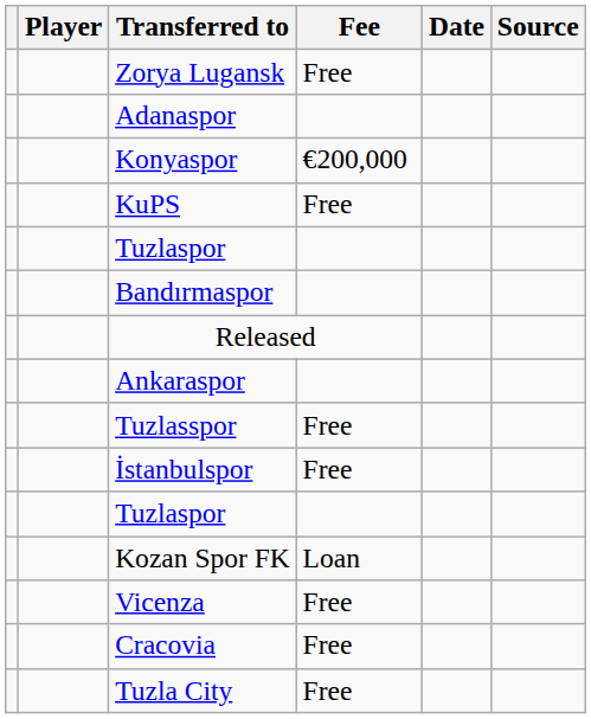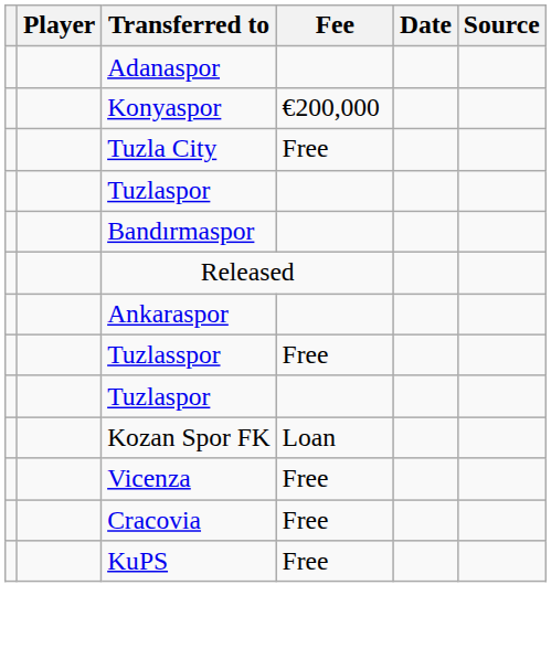 <table class="wikitable plainrowheaders sortable">
 <tr>
 <th></th>
 <th scope="col">Player</th>
 <th>Transferred to</th>
 <th style="width: 65px;">Fee</th>
 <th scope="col">Date</th>
 <th scope="col">Source</th>
-</tr>
-<tr>
-<td align=center></td>
-<td></td>
-<td> <a href='#'>Zorya Lugansk</a></td>
-<td>Free</td>
-<td></td>
-<td></td>
 </tr>
 <tr>
 <td align=center></td>
 <td></td>
 <td> <a href='#'>Adanaspor</a></td>
 <td></td>
 <td></td>
 <td></td>
 </tr>
 <tr>
 <td align=center></td>
 <td></td>
 <td> <a href='#'>Konyaspor</a></td>
 <td>€200,000</td>
 <td></td>
 <td></td>
 </tr>
 <tr>
 <td align=center></td>
 <td></td>
-<td> <a href='#'>KuPS</a></td>
+<td> <a href='#'>Tuzla City</a></td>
 <td>Free</td>
 <td></td>
 <td></td>
 </tr>
 <tr>
 <td align=center></td>
 <td></td>
 <td> <a href='#'>Tuzlaspor</a></td>
 <td></td>
 <td></td>
 <td></td>
 </tr>
 <tr>
 <td align=center></td>
 <td></td>
 <td> <a href='#'>Bandırmaspor</a></td>
 <td></td>
 <td></td>
 <td></td>
 </tr>
 <tr>
 <td align=center></td>
 <td></td>
 <td colspan="2" style="text-align: center;">Released</td>
 <td></td>
 <td></td>
 </tr>
 <tr>
 <td align=center></td>
 <td></td>
 <td> <a href='#'>Ankaraspor</a></td>
 <td></td>
 <td></td>
 <td></td>
 </tr>
 <tr>
 <td align=center></td>
 <td></td>
 <td> <a href='#'>Tuzlasspor</a></td>
 <td>Free</td>
 <td></td>
 <td></td>
 </tr>
 <tr>
 <td align=center></td>
 <td></td>
-<td> <a href='#'>İstanbulspor</a></td>
-<td>Free</td>
-<td></td>
-<td></td>
-</tr>
-<tr>
-<td align=center></td>
-<td></td>
 <td> <a href='#'>Tuzlaspor</a></td>
 <td></td>
 <td></td>
 <td></td>
 </tr>
 <tr>
 <td align=center></td>
 <td></td>
 <td> Kozan Spor FK</td>
 <td>Loan</td>
 <td></td>
 <td></td>
 </tr>
 <tr>
 <td align=center></td>
 <td></td>
 <td> <a href='#'>Vicenza</a></td>
 <td>Free</td>
 <td></td>
 <td></td>
 </tr>
 <tr>
 <td align=center></td>
 <td></td>
 <td> <a href='#'>Cracovia</a></td>
 <td>Free</td>
 <td></td>
 <td></td>
 </tr>
 <tr>
 <td align=center></td>
 <td></td>
-<td> <a href='#'>Tuzla City</a></td>
+<td> <a href='#'>KuPS</a></td>
 <td>Free</td>
 <td></td>
 <td></td>
 </tr>
 </table>
